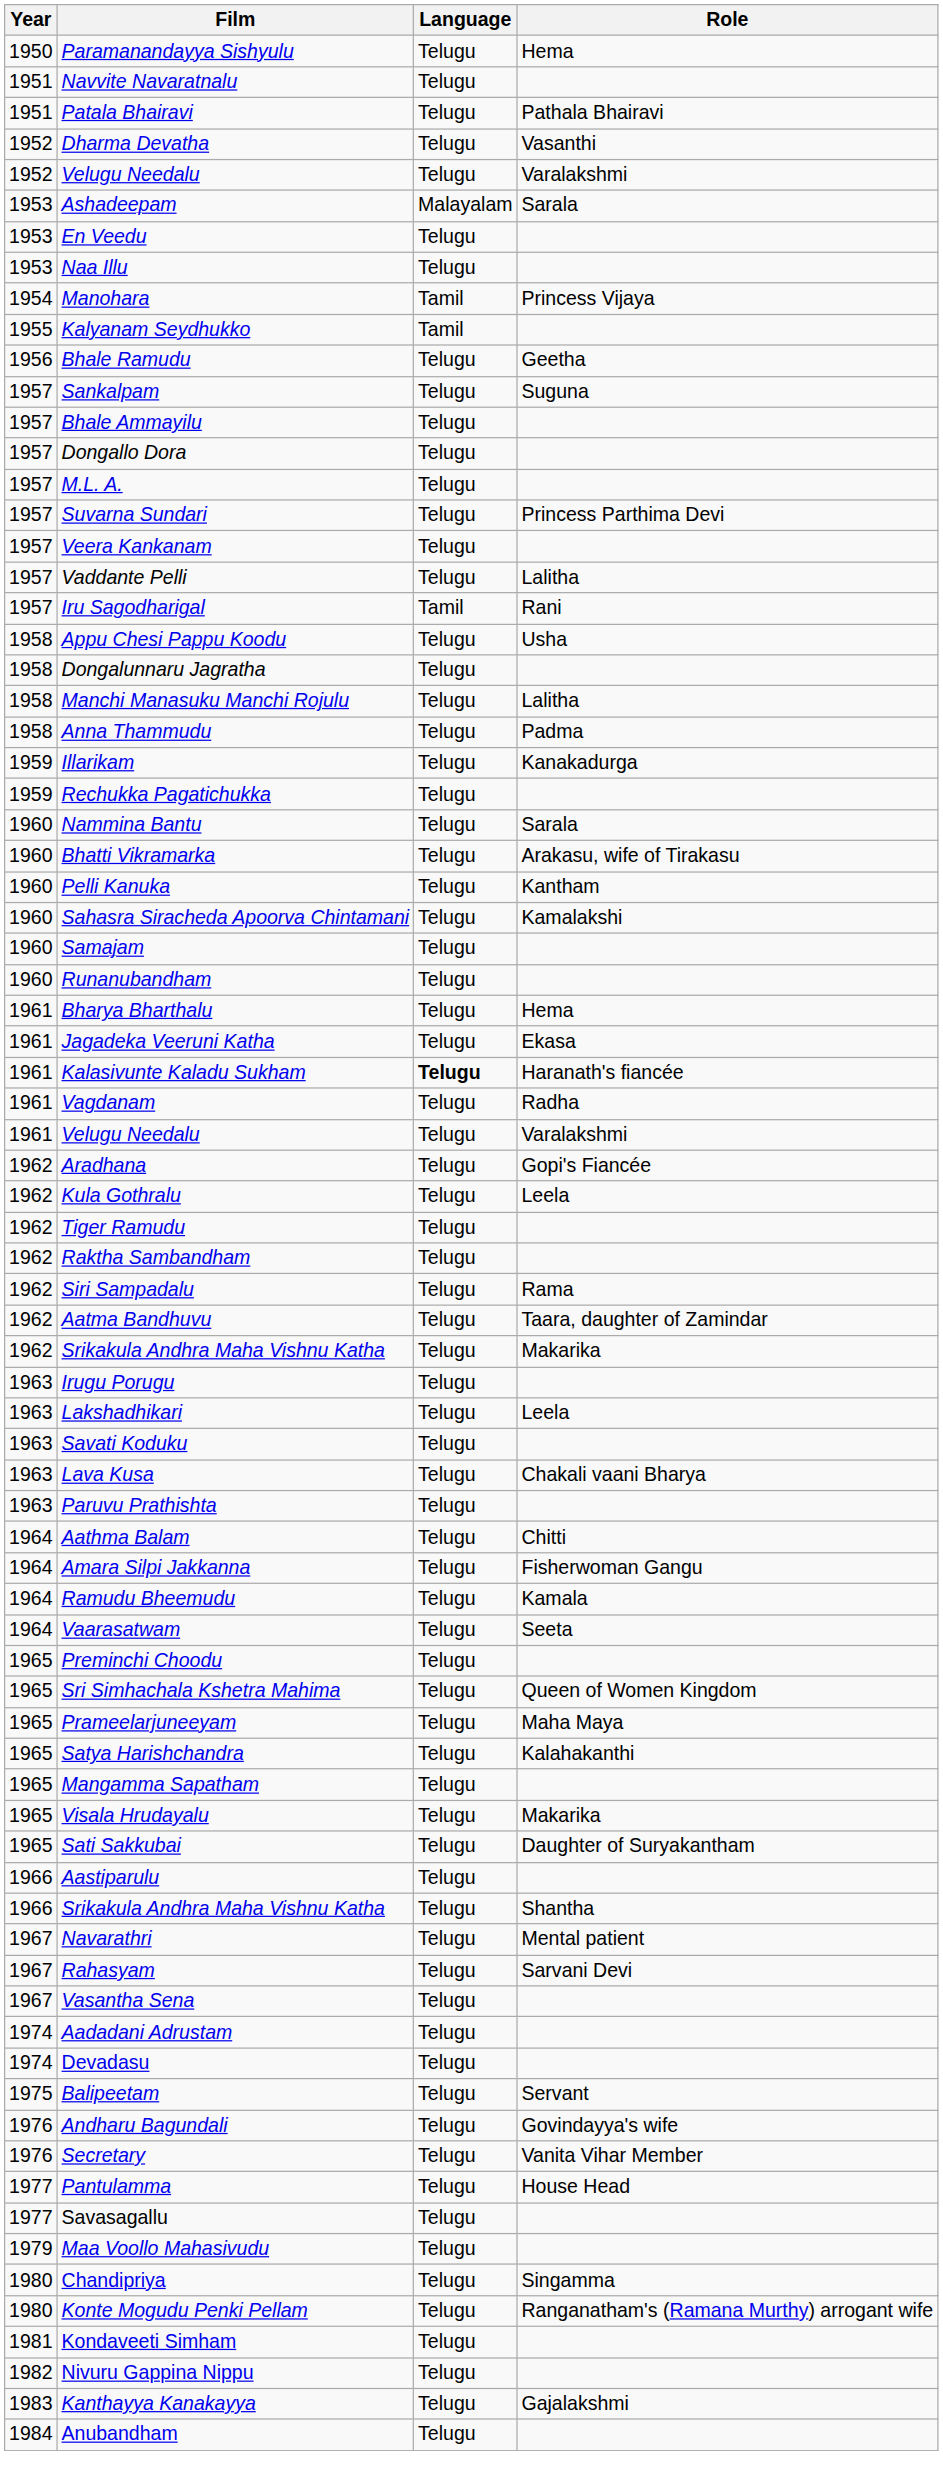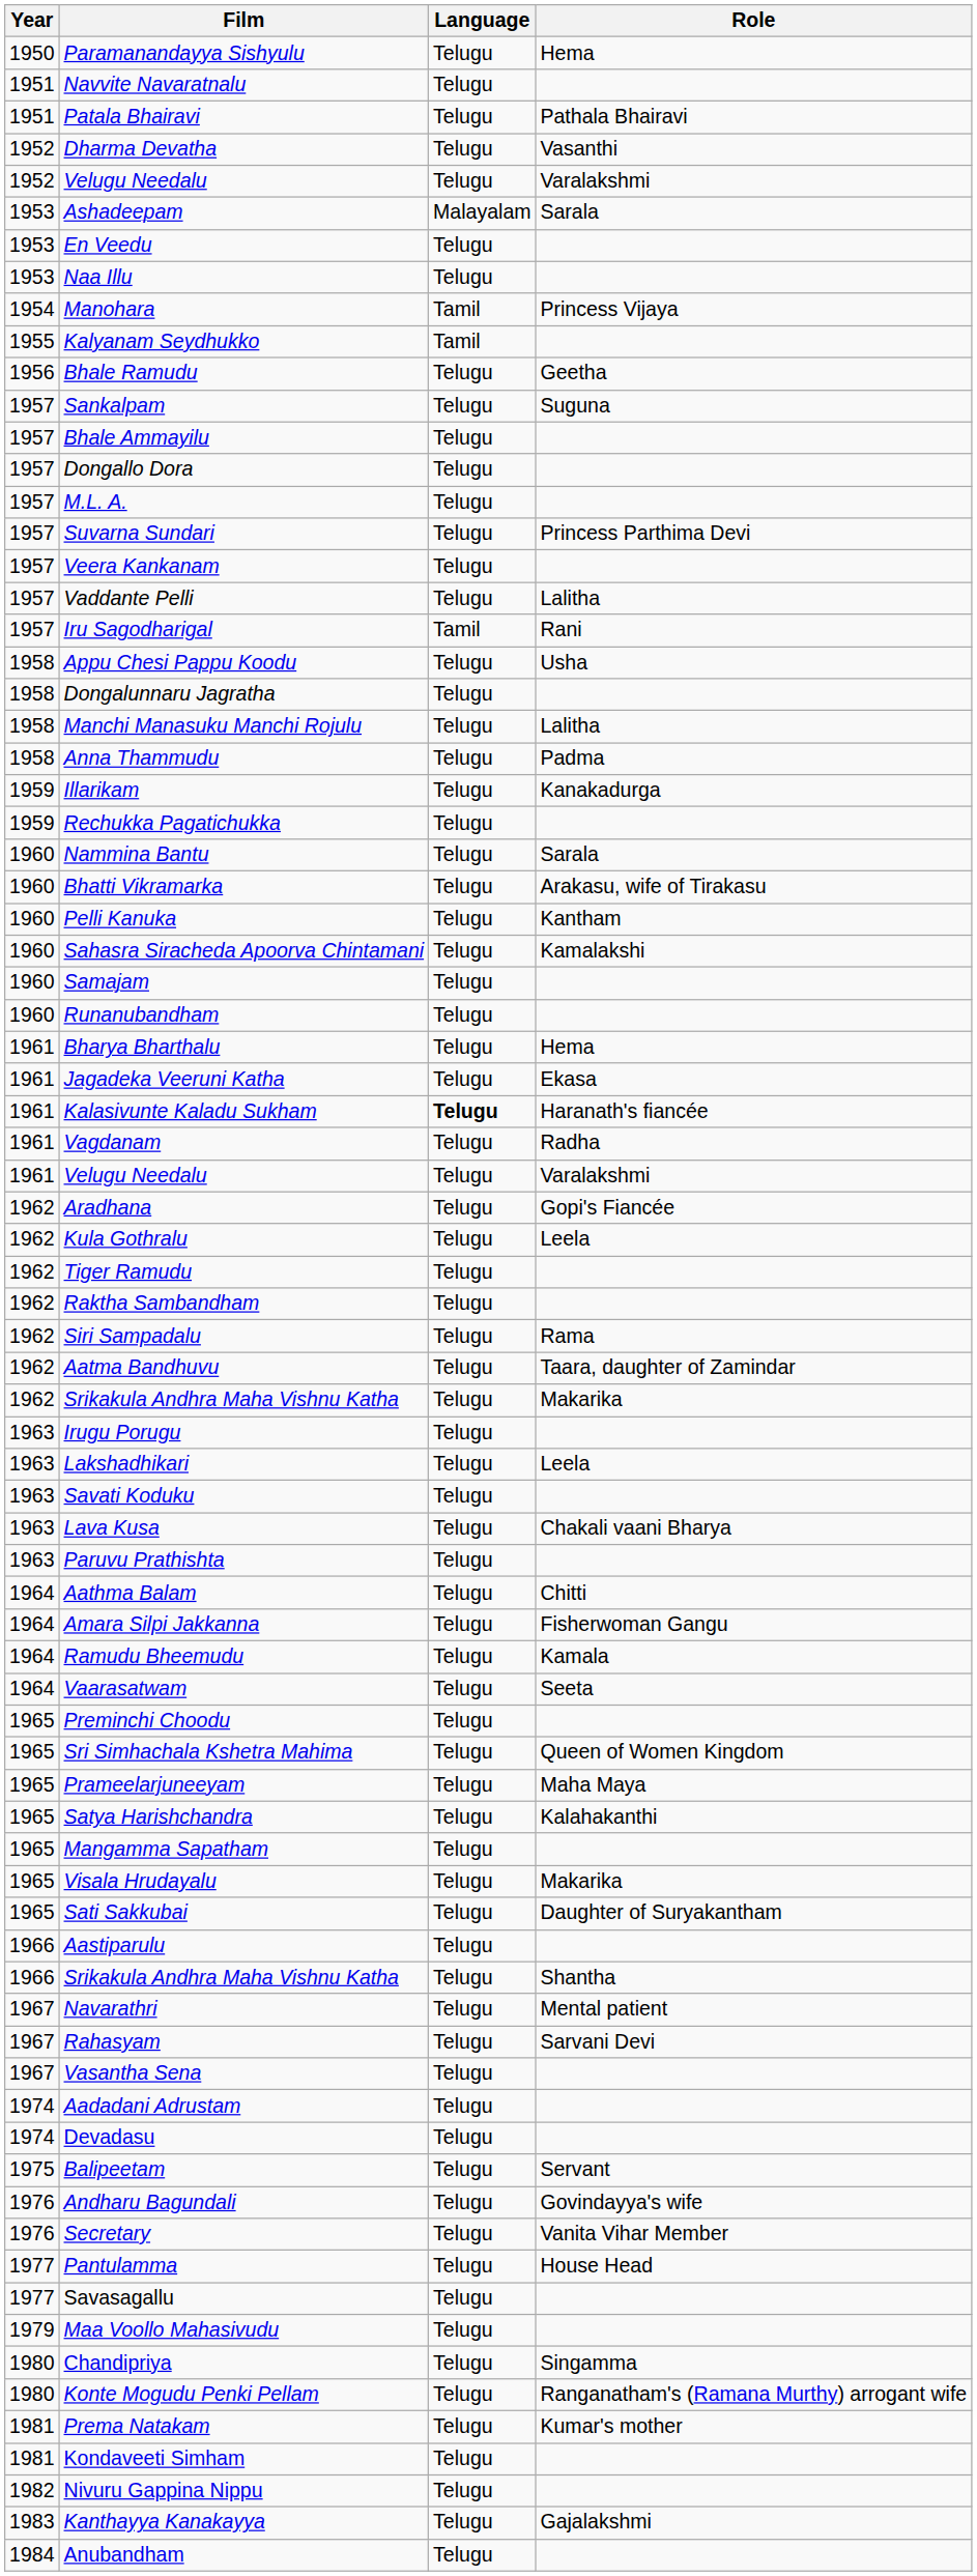 <table class="wikitable">
 <tr>
 <th>Year</th>
 <th>Film</th>
 <th>Language</th>
 <th>Role</th>
 </tr>
 <tr>
 <td>1950</td>
 <td><em><a href='#'>Paramanandayya Sishyulu</a></em></td>
 <td>Telugu</td>
 <td>Hema</td>
 </tr>
 <tr>
 <td>1951</td>
 <td><em><a href='#'>Navvite Navaratnalu</a></em></td>
 <td>Telugu</td>
 <td></td>
 </tr>
 <tr>
 <td>1951</td>
 <td><em><a href='#'>Patala Bhairavi</a></em></td>
 <td>Telugu</td>
 <td>Pathala Bhairavi</td>
 </tr>
 <tr>
 <td>1952</td>
 <td><em><a href='#'>Dharma Devatha</a></em></td>
 <td>Telugu</td>
 <td>Vasanthi</td>
 </tr>
 <tr>
 <td>1952</td>
 <td><em><a href='#'>Velugu Needalu</a></em></td>
 <td>Telugu</td>
 <td>Varalakshmi</td>
 </tr>
 <tr>
 <td>1953</td>
 <td><em><a href='#'>Ashadeepam</a></em></td>
 <td>Malayalam</td>
 <td>Sarala</td>
 </tr>
 <tr>
 <td>1953</td>
 <td><em><a href='#'>En Veedu</a></em></td>
 <td>Telugu</td>
 <td></td>
 </tr>
 <tr>
 <td>1953</td>
 <td><em><a href='#'>Naa Illu</a></em></td>
 <td>Telugu</td>
 <td></td>
 </tr>
 <tr>
 <td>1954</td>
 <td><em><a href='#'>Manohara</a></em></td>
 <td>Tamil</td>
 <td>Princess Vijaya</td>
 </tr>
 <tr>
 <td>1955</td>
 <td><em><a href='#'>Kalyanam Seydhukko</a></em></td>
 <td>Tamil</td>
 <td></td>
 </tr>
 <tr>
 <td>1956</td>
 <td><em><a href='#'>Bhale Ramudu</a></em></td>
 <td>Telugu</td>
 <td>Geetha</td>
 </tr>
 <tr>
 <td>1957</td>
 <td><em><a href='#'>Sankalpam</a></em></td>
 <td>Telugu</td>
 <td>Suguna</td>
 </tr>
 <tr>
 <td>1957</td>
 <td><em><a href='#'>Bhale Ammayilu</a></em></td>
 <td>Telugu</td>
 <td></td>
 </tr>
 <tr>
 <td>1957</td>
 <td><em>Dongallo Dora</em></td>
 <td>Telugu</td>
 <td></td>
 </tr>
 <tr>
 <td>1957</td>
 <td><em><a href='#'>M.L. A.</a></em></td>
 <td>Telugu</td>
 <td></td>
 </tr>
 <tr>
 <td>1957</td>
 <td><em><a href='#'>Suvarna Sundari</a></em></td>
 <td>Telugu</td>
 <td>Princess Parthima Devi</td>
 </tr>
 <tr>
 <td>1957</td>
 <td><em><a href='#'>Veera Kankanam</a></em></td>
 <td>Telugu</td>
 <td></td>
 </tr>
 <tr>
 <td>1957</td>
 <td><em>Vaddante Pelli</em></td>
 <td>Telugu</td>
 <td>Lalitha</td>
 </tr>
 <tr>
 <td>1957</td>
 <td><em><a href='#'>Iru Sagodharigal</a></em></td>
 <td>Tamil</td>
 <td>Rani</td>
 </tr>
 <tr>
 <td>1958</td>
 <td><em><a href='#'>Appu Chesi Pappu Koodu</a></em></td>
 <td>Telugu</td>
 <td>Usha</td>
 </tr>
 <tr>
 <td>1958</td>
 <td><em>Dongalunnaru Jagratha</em></td>
 <td>Telugu</td>
 <td></td>
 </tr>
 <tr>
 <td>1958</td>
 <td><em><a href='#'>Manchi Manasuku Manchi Rojulu</a></em></td>
 <td>Telugu</td>
 <td>Lalitha</td>
 </tr>
 <tr>
 <td>1958</td>
 <td><a href='#'><em>Anna Thammudu</em></a></td>
 <td>Telugu</td>
 <td>Padma</td>
 </tr>
 <tr>
 <td>1959</td>
 <td><em><a href='#'>Illarikam</a></em></td>
 <td>Telugu</td>
 <td>Kanakadurga</td>
 </tr>
 <tr>
 <td>1959</td>
 <td><em><a href='#'>Rechukka Pagatichukka</a></em></td>
 <td>Telugu</td>
 <td></td>
 </tr>
 <tr>
 <td>1960</td>
 <td><em><a href='#'>Nammina Bantu</a></em></td>
 <td>Telugu</td>
 <td>Sarala</td>
 </tr>
 <tr>
 <td>1960</td>
 <td><em><a href='#'>Bhatti Vikramarka</a></em></td>
 <td>Telugu</td>
 <td>Arakasu, wife of Tirakasu</td>
 </tr>
 <tr>
 <td>1960</td>
 <td><em><a href='#'>Pelli Kanuka</a></em></td>
 <td>Telugu</td>
 <td>Kantham</td>
 </tr>
 <tr>
 <td>1960</td>
 <td><em><a href='#'>Sahasra Siracheda Apoorva Chintamani</a></em></td>
 <td>Telugu</td>
 <td>Kamalakshi</td>
 </tr>
 <tr>
 <td>1960</td>
 <td><em><a href='#'>Samajam</a></em></td>
 <td>Telugu</td>
 <td></td>
 </tr>
 <tr>
 <td>1960</td>
 <td><em><a href='#'>Runanubandham</a></em></td>
 <td>Telugu</td>
 <td></td>
 </tr>
 <tr>
 <td>1961</td>
 <td><em><a href='#'>Bharya Bharthalu</a></em></td>
 <td>Telugu</td>
 <td>Hema</td>
 </tr>
 <tr>
 <td>1961</td>
 <td><em><a href='#'>Jagadeka Veeruni Katha</a></em></td>
 <td>Telugu</td>
 <td>Ekasa</td>
 </tr>
 <tr>
 <td>1961</td>
 <td><em><a href='#'>Kalasivunte Kaladu Sukham</a></em></td>
 <td><strong>Telugu</strong></td>
 <td>Haranath's fiancée</td>
 </tr>
 <tr>
 <td>1961</td>
 <td><em><a href='#'>Vagdanam</a></em></td>
 <td>Telugu</td>
 <td>Radha</td>
 </tr>
 <tr>
 <td>1961</td>
 <td><em><a href='#'>Velugu Needalu</a></em></td>
 <td>Telugu</td>
 <td>Varalakshmi</td>
 </tr>
 <tr>
 <td>1962</td>
 <td><em><a href='#'>Aradhana</a></em></td>
 <td>Telugu</td>
 <td>Gopi's Fiancée</td>
 </tr>
 <tr>
 <td>1962</td>
 <td><em><a href='#'>Kula Gothralu</a></em></td>
 <td>Telugu</td>
 <td>Leela</td>
 </tr>
 <tr>
 <td>1962</td>
 <td><em><a href='#'>Tiger Ramudu</a></em></td>
 <td>Telugu</td>
 <td></td>
 </tr>
 <tr>
 <td>1962</td>
 <td><em><a href='#'>Raktha Sambandham</a></em></td>
 <td>Telugu</td>
 <td></td>
 </tr>
 <tr>
 <td>1962</td>
 <td><em><a href='#'>Siri Sampadalu</a></em></td>
 <td>Telugu</td>
 <td>Rama</td>
 </tr>
 <tr>
 <td>1962</td>
 <td><em><a href='#'>Aatma Bandhuvu</a></em></td>
 <td>Telugu</td>
 <td>Taara, daughter of Zamindar</td>
 </tr>
 <tr>
 <td>1962</td>
 <td><em><a href='#'>Srikakula Andhra Maha Vishnu Katha</a></em></td>
 <td>Telugu</td>
 <td>Makarika</td>
 </tr>
 <tr>
 <td>1963</td>
 <td><em><a href='#'>Irugu Porugu</a></em></td>
 <td>Telugu</td>
 <td></td>
 </tr>
 <tr>
 <td>1963</td>
 <td><em><a href='#'>Lakshadhikari</a></em></td>
 <td>Telugu</td>
 <td>Leela</td>
 </tr>
 <tr>
 <td>1963</td>
 <td><em><a href='#'>Savati Koduku</a></em></td>
 <td>Telugu</td>
 <td></td>
 </tr>
 <tr>
 <td>1963</td>
 <td><em><a href='#'>Lava Kusa</a></em></td>
 <td>Telugu</td>
 <td>Chakali vaani Bharya</td>
 </tr>
 <tr>
 <td>1963</td>
 <td><em><a href='#'>Paruvu Prathishta</a></em></td>
 <td>Telugu</td>
 <td></td>
 </tr>
 <tr>
 <td>1964</td>
 <td><em><a href='#'>Aathma Balam</a></em></td>
 <td>Telugu</td>
 <td>Chitti</td>
 </tr>
 <tr>
 <td>1964</td>
 <td><em><a href='#'>Amara Silpi Jakkanna</a></em></td>
 <td>Telugu</td>
 <td>Fisherwoman Gangu</td>
 </tr>
 <tr>
 <td>1964</td>
 <td><em><a href='#'>Ramudu Bheemudu</a></em></td>
 <td>Telugu</td>
 <td>Kamala</td>
 </tr>
 <tr>
 <td>1964</td>
 <td><em><a href='#'>Vaarasatwam</a></em></td>
 <td>Telugu</td>
 <td>Seeta</td>
 </tr>
 <tr>
 <td>1965</td>
 <td><em><a href='#'>Preminchi Choodu</a></em></td>
 <td>Telugu</td>
 <td></td>
 </tr>
 <tr>
 <td>1965</td>
 <td><em><a href='#'>Sri Simhachala Kshetra Mahima</a></em></td>
 <td>Telugu</td>
 <td>Queen of Women Kingdom</td>
 </tr>
 <tr>
 <td>1965</td>
 <td><em><a href='#'>Prameelarjuneeyam</a></em></td>
 <td>Telugu</td>
 <td>Maha Maya</td>
 </tr>
 <tr>
 <td>1965</td>
 <td><em><a href='#'>Satya Harishchandra</a></em></td>
 <td>Telugu</td>
 <td>Kalahakanthi</td>
 </tr>
 <tr>
 <td>1965</td>
 <td><em><a href='#'>Mangamma Sapatham</a></em></td>
 <td>Telugu</td>
 <td></td>
 </tr>
 <tr>
 <td>1965</td>
 <td><em><a href='#'>Visala Hrudayalu</a></em></td>
 <td>Telugu</td>
 <td>Makarika</td>
 </tr>
 <tr>
 <td>1965</td>
 <td><em><a href='#'>Sati Sakkubai</a></em></td>
 <td>Telugu</td>
 <td>Daughter of Suryakantham</td>
 </tr>
 <tr>
 <td>1966</td>
 <td><em><a href='#'>Aastiparulu</a></em></td>
 <td>Telugu</td>
 <td></td>
 </tr>
 <tr>
 <td>1966</td>
 <td><em><a href='#'>Srikakula Andhra Maha Vishnu Katha</a></em></td>
 <td>Telugu</td>
 <td>Shantha</td>
 </tr>
 <tr>
 <td>1967</td>
 <td><em><a href='#'>Navarathri</a></em></td>
 <td>Telugu</td>
 <td>Mental patient</td>
 </tr>
 <tr>
 <td>1967</td>
 <td><em><a href='#'>Rahasyam</a></em></td>
 <td>Telugu</td>
 <td>Sarvani Devi</td>
 </tr>
 <tr>
 <td>1967</td>
 <td><em><a href='#'>Vasantha Sena</a></em></td>
 <td>Telugu</td>
 <td></td>
 </tr>
 <tr>
 <td>1974</td>
 <td><em><a href='#'>Aadadani Adrustam</a></em></td>
 <td>Telugu</td>
 <td></td>
 </tr>
 <tr>
 <td>1974</td>
 <td><a href='#'>Devadasu</a></td>
 <td>Telugu</td>
 <td></td>
 </tr>
 <tr>
 <td>1975</td>
 <td><em><a href='#'>Balipeetam</a></em></td>
 <td>Telugu</td>
 <td>Servant</td>
 </tr>
 <tr>
 <td>1976</td>
 <td><em><a href='#'>Andharu Bagundali</a></em></td>
 <td>Telugu</td>
 <td>Govindayya's wife</td>
 </tr>
 <tr>
 <td>1976</td>
 <td><em><a href='#'>Secretary</a></em></td>
 <td>Telugu</td>
 <td>Vanita Vihar Member</td>
 </tr>
 <tr>
 <td>1977</td>
 <td><em><a href='#'>Pantulamma</a></em></td>
 <td>Telugu</td>
 <td>House Head</td>
 </tr>
 <tr>
 <td>1977</td>
 <td>Savasagallu</td>
 <td>Telugu</td>
 <td></td>
 </tr>
 <tr>
 <td>1979</td>
 <td><em><a href='#'>Maa Voollo Mahasivudu</a></em></td>
 <td>Telugu</td>
 <td></td>
 </tr>
 <tr>
 <td>1980</td>
 <td><a href='#'>Chandipriya</a></td>
 <td>Telugu</td>
 <td>Singamma</td>
 </tr>
 <tr>
 <td>1980</td>
 <td><em><a href='#'>Konte Mogudu Penki Pellam</a></em></td>
 <td>Telugu</td>
 <td>Ranganatham's (<a href='#'>Ramana Murthy</a>) arrogant wife</td>
 </tr>
 <tr>
 <td>1981</td>
+<td><em><a href='#'>Prema Natakam</a></em></td>
+<td>Telugu</td>
+<td>Kumar's mother</td>
+</tr>
+<tr>
+<td>1981</td>
 <td><a href='#'>Kondaveeti Simham</a></td>
 <td>Telugu</td>
 <td></td>
 </tr>
 <tr>
 <td>1982</td>
 <td><a href='#'>Nivuru Gappina Nippu</a></td>
 <td>Telugu</td>
 <td></td>
 </tr>
 <tr>
 <td>1983</td>
 <td><em><a href='#'>Kanthayya Kanakayya</a></em></td>
 <td>Telugu</td>
 <td>Gajalakshmi</td>
 </tr>
 <tr>
 <td>1984</td>
 <td><a href='#'>Anubandham</a></td>
 <td>Telugu</td>
 <td></td>
 </tr>
 </table>
